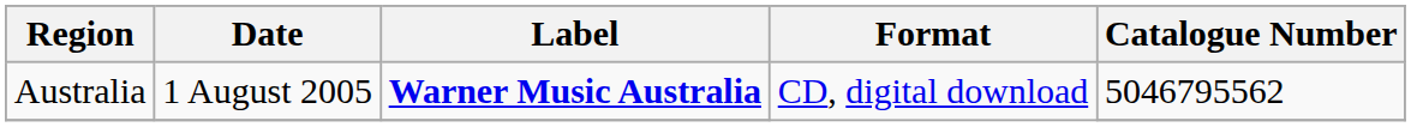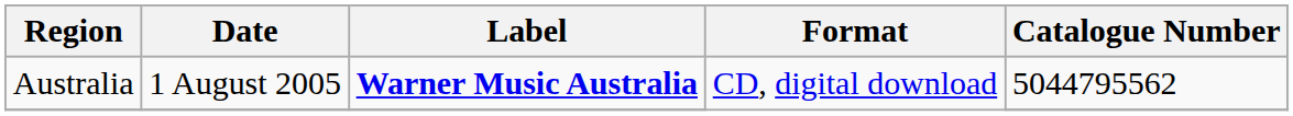 <table class="wikitable">
 <tr>
 <th>Region</th>
 <th>Date</th>
 <th>Label</th>
 <th>Format</th>
 <th>Catalogue Number</th>
 </tr>
 <tr>
 <td>Australia</td>
 <td>1 August 2005 </td>
 <td><strong><a href='#'>Warner Music Australia</a></strong></td>
 <td rowspan="7"><a href='#'>CD</a>, <a href='#'>digital download</a></td>
-<td>5046795562</td>
+<td>5044795562</td>
 </tr>
 <tr>
 </tr>
 </table>
